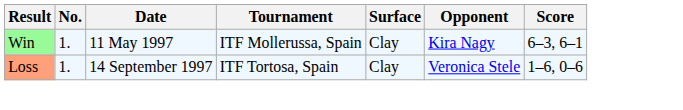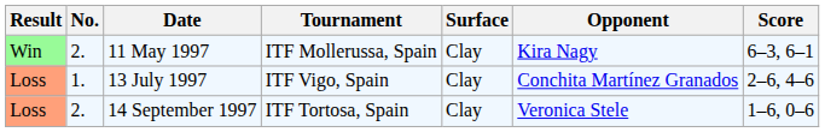 <table class="sortable wikitable">
 <tr>
 <th>Result</th>
 <th>No.</th>
 <th>Date</th>
 <th>Tournament</th>
 <th>Surface</th>
 <th>Opponent</th>
 <th class="unsortable">Score</th>
 </tr>
 <tr style="background:#f0f8ff;">
 <td style="background:#98fb98;">Win</td>
-<td>1.</td>
+<td>2.</td>
 <td>11 May 1997</td>
 <td>ITF Mollerussa, Spain</td>
 <td>Clay</td>
 <td> <a href='#'>Kira Nagy</a></td>
 <td>6–3, 6–1</td>
 </tr>
 <tr bgcolor="#f0f8ff">
 <td style="background:#ffa07a;">Loss</td>
 <td>1.</td>
+<td>13 July 1997</td>
+<td>ITF Vigo, Spain</td>
+<td>Clay</td>
+<td> <a href='#'>Conchita Martínez Granados</a></td>
+<td>2–6, 4–6</td>
+</tr>
+<tr bgcolor="#f0f8ff">
+<td style="background:#ffa07a;">Loss</td>
+<td>2.</td>
 <td>14 September 1997</td>
 <td>ITF Tortosa, Spain</td>
 <td>Clay</td>
 <td> <a href='#'>Veronica Stele</a></td>
 <td>1–6, 0–6</td>
 </tr>
 </table>
